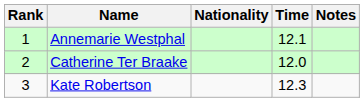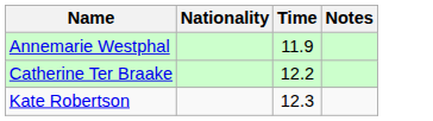 <table class="wikitable sortable" style="text-align:center">
 <tr>
-<th>Rank</th>
 <th>Name</th>
 <th>Nationality</th>
 <th>Time</th>
 <th>Notes</th>
 </tr>
 <tr bgcolor=ccffcc>
-<td>1</td>
 <td align=left><a href='#'>Annemarie Westphal</a></td>
 <td align=left></td>
-<td>12.1</td>
+<td>11.9</td>
 <td></td>
 </tr>
 <tr bgcolor=ccffcc>
-<td>2</td>
 <td align=left><a href='#'>Catherine Ter Braake</a></td>
 <td align=left></td>
-<td>12.0</td>
+<td>12.2</td>
 <td></td>
 </tr>
 <tr>
-<td>3</td>
 <td align=left><a href='#'>Kate Robertson</a></td>
 <td align=left></td>
 <td>12.3</td>
 <td></td>
 </tr>
 </table>
